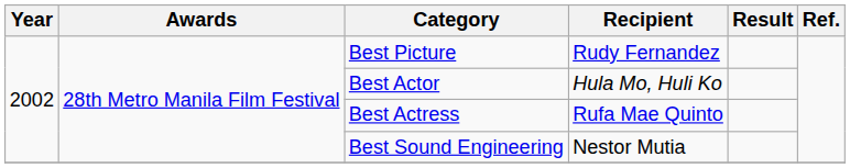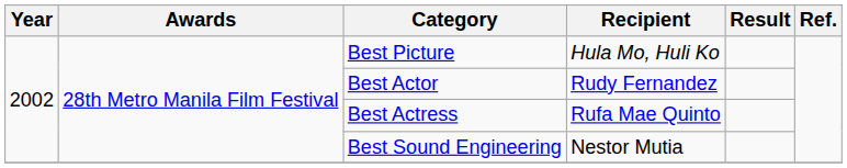 <table class="wikitable">
 <tr>
 <th>Year</th>
 <th>Awards</th>
 <th>Category</th>
 <th>Recipient</th>
 <th>Result</th>
 <th>Ref.</th>
 </tr>
 <tr>
 <td rowspan="4">2002</td>
 <td rowspan="4"><a href='#'>28th Metro Manila Film Festival</a></td>
 <td><a href='#'>Best Picture</a></td>
-<td><a href='#'>Rudy Fernandez</a></td>
+<td><em>Hula Mo, Huli Ko</em></td>
 <td></td>
 <td rowspan="4"></td>
 </tr>
 <tr>
 <td><a href='#'>Best Actor</a></td>
-<td><em>Hula Mo, Huli Ko</em></td>
+<td><a href='#'>Rudy Fernandez</a></td>
 <td></td>
 </tr>
 <tr>
 <td><a href='#'>Best Actress</a></td>
 <td><a href='#'>Rufa Mae Quinto</a></td>
 <td></td>
 </tr>
 <tr>
 <td><a href='#'>Best Sound Engineering</a></td>
 <td>Nestor Mutia</td>
 <td></td>
 </tr>
 <tr>
 </tr>
 </table>
